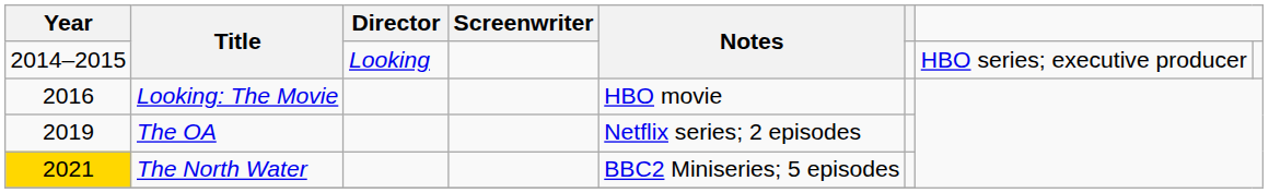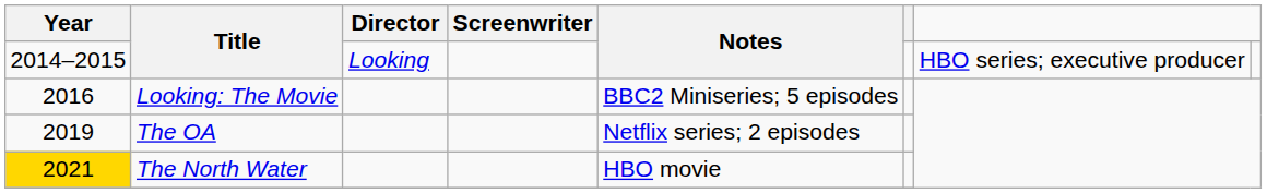 <table class="wikitable sortable">
 <tr>
 <th>Year</th>
 <th rowspan="2">Title</th>
 <th width="65">Director</th>
 <th width="65">Screenwriter</th>
 <th rowspan="2">Notes</th>
 <th class=unsortable></th>
 </tr>
 <tr>
 <td>2014–2015</td>
 <td align="left"><em><a href='#'>Looking</a></em></td>
 <td></td>
 <td></td>
 <td><a href='#'>HBO</a> series; executive producer</td>
 <td></td>
 </tr>
 <tr>
 <td align="center">2016</td>
 <td align="left"><em><a href='#'>Looking: The Movie</a></em></td>
 <td></td>
 <td></td>
-<td><a href='#'>HBO</a> movie</td>
+<td><a href='#'>BBC2</a> Miniseries; 5 episodes</td>
 <td></td>
 </tr>
 <tr>
 <td align="center">2019</td>
 <td><em><a href='#'>The OA</a></em></td>
 <td></td>
 <td></td>
 <td><a href='#'>Netflix</a> series; 2 episodes</td>
 <td></td>
 </tr>
 <tr>
 <td align="center" style="background: gold;">2021</td>
 <td><em><a href='#'>The North Water</a></em></td>
 <td></td>
 <td></td>
-<td><a href='#'>BBC2</a> Miniseries; 5 episodes</td>
+<td><a href='#'>HBO</a> movie</td>
 <td></td>
 </tr>
 <tr>
 </tr>
 </table>
